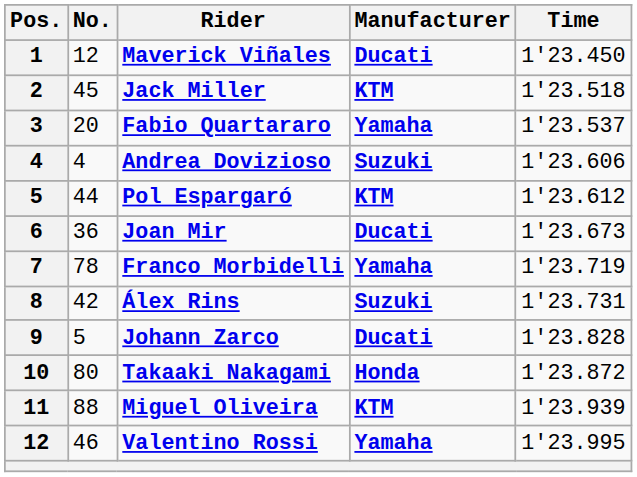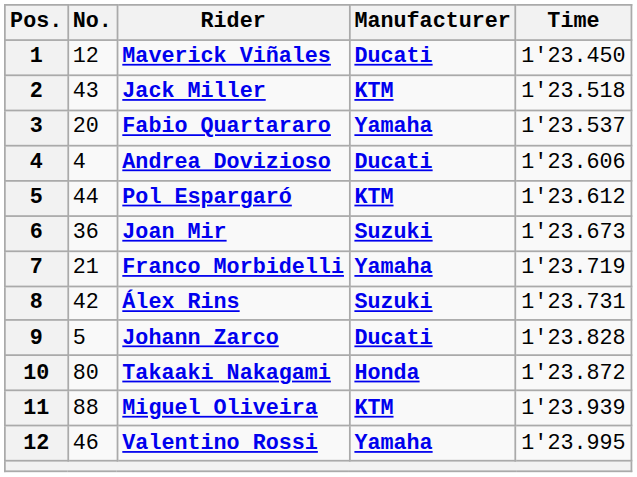 <table class="wikitable" style="font-size: 95%;">
 <tr>
 <th>Pos.</th>
 <th>No.</th>
 <th>Rider</th>
 <th>Manufacturer</th>
 <th>Time</th>
 </tr>
 <tr>
 <th>1</th>
 <td>12</td>
 <td> <strong><a href='#'>Maverick Viñales</a></strong></td>
 <td><strong><a href='#'>Ducati</a></strong></td>
 <td>1'23.450</td>
 </tr>
 <tr>
 <th>2</th>
-<td>45</td>
+<td>43</td>
 <td> <strong><a href='#'>Jack Miller</a></strong></td>
 <td><strong><a href='#'>KTM</a></strong></td>
 <td>1'23.518</td>
 </tr>
 <tr>
 <th>3</th>
 <td>20</td>
 <td> <strong><a href='#'>Fabio Quartararo</a></strong></td>
 <td><strong><a href='#'>Yamaha</a></strong></td>
 <td>1'23.537</td>
 </tr>
 <tr>
 <th>4</th>
 <td>4</td>
 <td> <strong><a href='#'>Andrea Dovizioso</a></strong></td>
-<td><strong><a href='#'>Suzuki</a></strong></td>
+<td><strong><a href='#'>Ducati</a></strong></td>
 <td>1'23.606</td>
 </tr>
 <tr>
 <th>5</th>
 <td>44</td>
 <td> <strong><a href='#'>Pol Espargaró</a></strong></td>
 <td><strong><a href='#'>KTM</a></strong></td>
 <td>1'23.612</td>
 </tr>
 <tr>
 <th>6</th>
 <td>36</td>
 <td> <strong><a href='#'>Joan Mir</a></strong></td>
-<td><strong><a href='#'>Ducati</a></strong></td>
+<td><strong><a href='#'>Suzuki</a></strong></td>
 <td>1'23.673</td>
 </tr>
 <tr>
 <th>7</th>
-<td>78</td>
+<td>21</td>
 <td> <strong><a href='#'>Franco Morbidelli</a></strong></td>
 <td><strong><a href='#'>Yamaha</a></strong></td>
 <td>1'23.719</td>
 </tr>
 <tr>
 <th>8</th>
 <td>42</td>
 <td> <strong><a href='#'>Álex Rins</a></strong></td>
 <td><strong><a href='#'>Suzuki</a></strong></td>
 <td>1'23.731</td>
 </tr>
 <tr>
 <th>9</th>
 <td>5</td>
 <td> <strong><a href='#'>Johann Zarco</a></strong></td>
 <td><strong><a href='#'>Ducati</a></strong></td>
 <td>1'23.828</td>
 </tr>
 <tr>
 <th>10</th>
 <td>80</td>
 <td> <strong><a href='#'>Takaaki Nakagami</a></strong></td>
 <td><strong><a href='#'>Honda</a></strong></td>
 <td>1'23.872</td>
 </tr>
 <tr>
 <th>11</th>
 <td>88</td>
 <td> <strong><a href='#'>Miguel Oliveira</a></strong></td>
 <td><strong><a href='#'>KTM</a></strong></td>
 <td>1'23.939</td>
 </tr>
 <tr>
 <th>12</th>
 <td>46</td>
 <td> <strong><a href='#'>Valentino Rossi</a></strong></td>
 <td><strong><a href='#'>Yamaha</a></strong></td>
 <td>1'23.995</td>
 </tr>
 <tr>
 <th colspan=9></th>
 </tr>
 </table>
